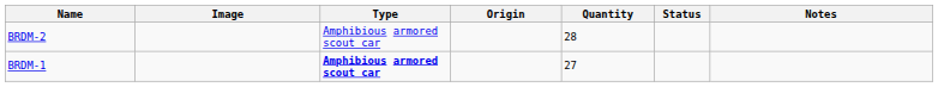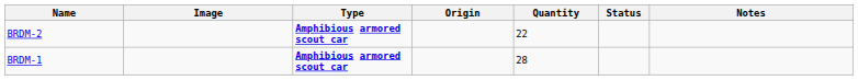 <table class="wikitable" style="width:90%;">
 <tr>
 <th width=14%>Name</th>
 <th width=20%>Image</th>
 <th width=14%>Type</th>
 <th width=12%>Origin</th>
 <th width=10%>Quantity</th>
 <th width=06%>Status</th>
 <th width=24%>Notes</th>
 </tr>
 <tr>
 <td><a href='#'>BRDM-2</a></td>
 <td></td>
-<td><a href='#'>Amphibious</a> <a href='#'>armored scout car</a></td>
+<td><strong><a href='#'>Amphibious</a> <a href='#'>armored scout car</a></strong></td>
 <td></td>
-<td>28</td>
+<td>22</td>
 <td></td>
 <td></td>
 </tr>
 <tr>
 <td><a href='#'>BRDM-1</a></td>
 <td></td>
 <td><strong><a href='#'>Amphibious</a> <a href='#'>armored scout car</a></strong></td>
 <td></td>
-<td>27</td>
+<td>28</td>
 <td></td>
 <td></td>
 </tr>
 </table>
